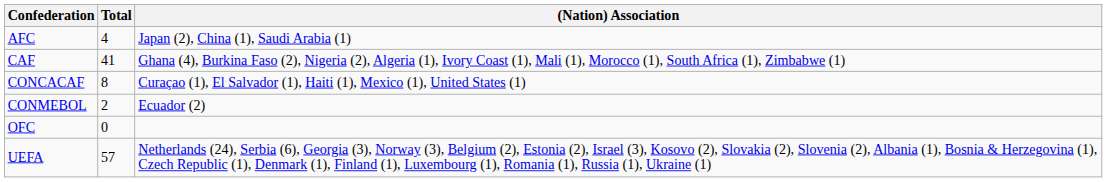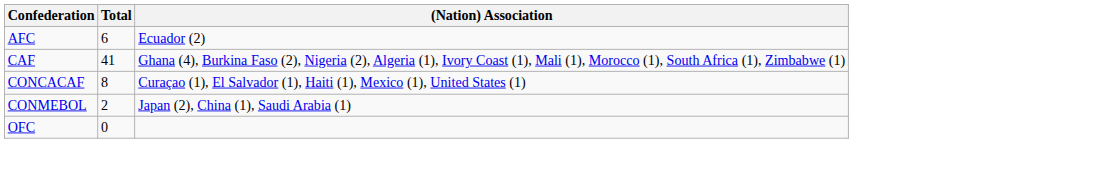 <table class="wikitable sortable" style="text-align:left">
 <tr>
 <th scope="row">Confederation</th>
 <th scope="col">Total</th>
 <th scope="col" class="unsortable">(Nation) Association</th>
 </tr>
 <tr>
 <td><a href='#'>AFC</a></td>
-<td>4</td>
-<td> <a href='#'>Japan</a> (2),  <a href='#'>China</a> (1),  <a href='#'>Saudi Arabia</a> (1)</td>
+<td>6</td>
+<td> <a href='#'>Ecuador</a> (2)</td>
 </tr>
 <tr>
 <td><a href='#'>CAF</a></td>
 <td>41</td>
 <td> <a href='#'>Ghana</a> (4),  <a href='#'>Burkina Faso</a> (2),  <a href='#'>Nigeria</a> (2),  <a href='#'>Algeria</a> (1),  <a href='#'>Ivory Coast</a> (1),  <a href='#'>Mali</a> (1),  <a href='#'>Morocco</a> (1),  <a href='#'>South Africa</a> (1),  <a href='#'>Zimbabwe</a> (1)</td>
 </tr>
 <tr>
 <td><a href='#'>CONCACAF</a></td>
 <td>8</td>
 <td> <a href='#'>Curaçao</a> (1),  <a href='#'>El Salvador</a> (1),  <a href='#'>Haiti</a> (1),  <a href='#'>Mexico</a> (1),  <a href='#'>United States</a> (1)</td>
 </tr>
 <tr>
 <td><a href='#'>CONMEBOL</a></td>
 <td>2</td>
-<td> <a href='#'>Ecuador</a> (2)</td>
+<td> <a href='#'>Japan</a> (2),  <a href='#'>China</a> (1),  <a href='#'>Saudi Arabia</a> (1)</td>
 </tr>
 <tr>
 <td><a href='#'>OFC</a></td>
 <td>0</td>
 <td> </td>
 </tr>
-<tr>
-<td><a href='#'>UEFA</a></td>
-<td>57</td>
-<td> <a href='#'>Netherlands</a> (24),  <a href='#'>Serbia</a> (6),  <a href='#'>Georgia</a> (3),  <a href='#'>Norway</a> (3),  <a href='#'>Belgium</a> (2),  <a href='#'>Estonia</a> (2),  <a href='#'>Israel</a> (3),  <a href='#'>Kosovo</a> (2),  <a href='#'>Slovakia</a> (2),  <a href='#'>Slovenia</a> (2),  <a href='#'>Albania</a> (1),  <a href='#'>Bosnia & Herzegovina</a> (1),  <a href='#'>Czech Republic</a> (1),  <a href='#'>Denmark</a> (1),  <a href='#'>Finland</a> (1),  <a href='#'>Luxembourg</a> (1),  <a href='#'>Romania</a> (1),  <a href='#'>Russia</a> (1),  <a href='#'>Ukraine</a> (1)</td>
-</tr>
 </table>
